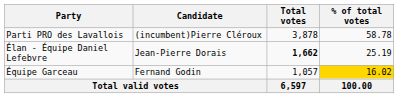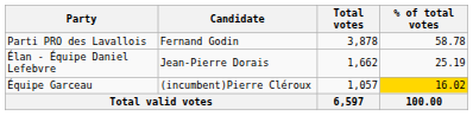 <table style="width:600px;" class="wikitable">
 <tr style="background-color:#E9E9E9">
 <th colspan="2" style="width: 200px">Party</th>
 <th colspan="1" style="width: 200px">Candidate</th>
 <th align="right">Total votes</th>
 <th align="right">% of total votes</th>
 </tr>
 <tr>
 <td colspan="2" align="left">Parti PRO des Lavallois</td>
-<td align="left">(incumbent)Pierre Cléroux</td>
+<td align="left">Fernand Godin</td>
 <td align="right">3,878</td>
 <td align="right">58.78</td>
 </tr>
 <tr>
 <td colspan="2" align="left">Élan - Équipe Daniel Lefebvre</td>
 <td align="left">Jean-Pierre Dorais</td>
-<td align="right"><strong>1,662</strong></td>
+<td align="right">1,662</td>
 <td align="right">25.19</td>
 </tr>
 <tr>
 <td colspan="2" align="left">Équipe Garceau</td>
-<td align="left">Fernand Godin</td>
+<td align="left">(incumbent)Pierre Cléroux</td>
 <td align="right">1,057</td>
 <td align="right" style="background: gold;">16.02</td>
 </tr>
 <tr bgcolor="#EEEEEE">
 <th colspan="3"  align="left">Total valid votes</th>
 <th align="right">6,597</th>
 <th align="right">100.00</th>
 </tr>
 </table>
